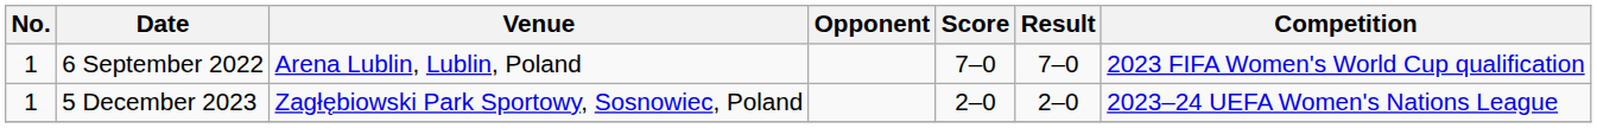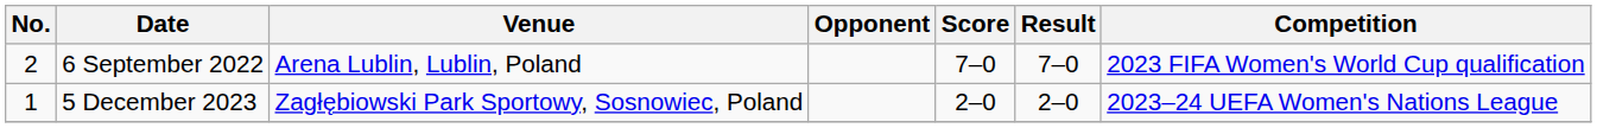 <table class="wikitable sortable">
 <tr>
 <th scope="col">No.</th>
 <th scope="col">Date</th>
 <th scope="col">Venue</th>
 <th scope="col">Opponent</th>
 <th scope="col">Score</th>
 <th scope="col">Result</th>
 <th scope="col">Competition</th>
 </tr>
 <tr>
-<td align="center">1</td>
+<td align="center">2</td>
 <td>6 September 2022</td>
 <td><a href='#'>Arena Lublin</a>, <a href='#'>Lublin</a>, Poland</td>
 <td></td>
 <td align="center">7–0</td>
 <td align="center">7–0</td>
 <td><a href='#'>2023 FIFA Women's World Cup qualification</a></td>
 </tr>
 <tr>
 <td align="center">1</td>
 <td>5 December 2023</td>
 <td><a href='#'>Zagłębiowski Park Sportowy</a>, <a href='#'>Sosnowiec</a>, Poland</td>
 <td></td>
 <td align="center">2–0</td>
 <td align="center">2–0</td>
 <td><a href='#'>2023–24 UEFA Women's Nations League</a></td>
 </tr>
 <tr>
 </tr>
 </table>
